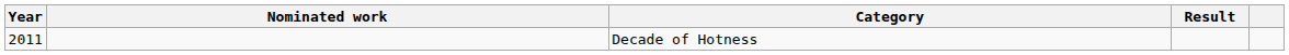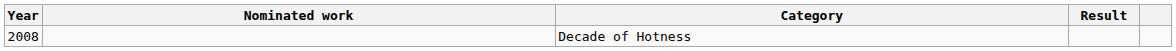 <table class="wikitable sortable">
 <tr>
 <th scope="col" style="width:1em;">Year</th>
 <th scope="col" style="width:39em;">Nominated work</th>
 <th scope="col" style="width:39em;">Category</th>
 <th scope="col" style="width:5em;">Result</th>
 <th scope="col" style="width:2em;" class="unsortable"></th>
 </tr>
 <tr>
-<td>2011</td>
+<td>2008</td>
 <td></td>
 <td>Decade of Hotness</td>
 <td></td>
 <td></td>
 </tr>
 </table>
